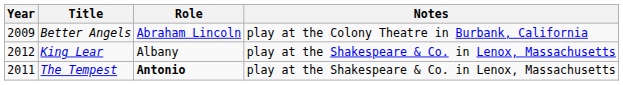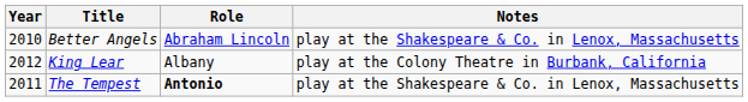 <table class="wikitable sortable">
 <tr>
 <th>Year</th>
 <th>Title</th>
 <th>Role</th>
 <th class="unsortable">Notes</th>
 </tr>
 <tr>
-<td>2009</td>
+<td>2010</td>
 <td><em>Better Angels</em></td>
 <td><a href='#'>Abraham Lincoln</a></td>
-<td>play at the Colony Theatre in <a href='#'>Burbank, California</a></td>
+<td>play at the <a href='#'>Shakespeare & Co.</a> in <a href='#'>Lenox, Massachusetts</a></td>
 </tr>
 <tr>
 <td>2012</td>
 <td><em><a href='#'>King Lear</a></em></td>
 <td>Albany</td>
-<td>play at the <a href='#'>Shakespeare & Co.</a> in <a href='#'>Lenox, Massachusetts</a></td>
+<td>play at the Colony Theatre in <a href='#'>Burbank, California</a></td>
 </tr>
 <tr>
 <td>2011</td>
 <td><em><a href='#'>The Tempest</a></em></td>
 <td><strong>Antonio</strong></td>
 <td>play at the Shakespeare & Co. in Lenox, Massachusetts</td>
 </tr>
 </table>
